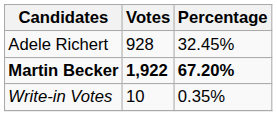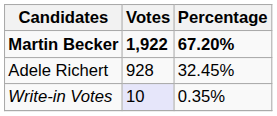 <table class=wikitable>
 <tr>
 <th>Candidates</th>
 <th>Votes</th>
 <th>Percentage</th>
 </tr>
 <tr>
+<td><strong>Martin Becker</strong></td>
+<td><strong>1,922</strong></td>
+<td><strong>67.20%</strong></td>
+</tr>
+<tr>
 <td>Adele Richert</td>
 <td>928</td>
 <td>32.45%</td>
 </tr>
 <tr>
-<td><strong>Martin Becker</strong></td>
-<td><strong>1,922</strong></td>
-<td><strong>67.20%</strong></td>
-</tr>
-<tr>
 <td><em>Write-in Votes</em></td>
-<td>10</td>
+<td style="background: lavender;">10</td>
 <td>0.35%</td>
 </tr>
 <tr>
 </tr>
 </table>
